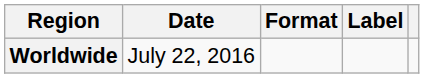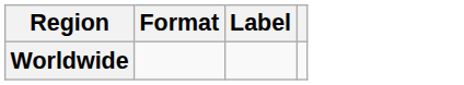 <table class="wikitable plainrowheaders">
 <tr>
 <th scope="col">Region</th>
-<th scope="col">Date</th>
 <th scope="col">Format</th>
 <th scope="col">Label</th>
 <th scope="col"></th>
 </tr>
 <tr>
 <th scope="row">Worldwide</th>
-<td>July 22, 2016</td>
 <td></td>
 <td></td>
 <td></td>
 </tr>
 </table>
